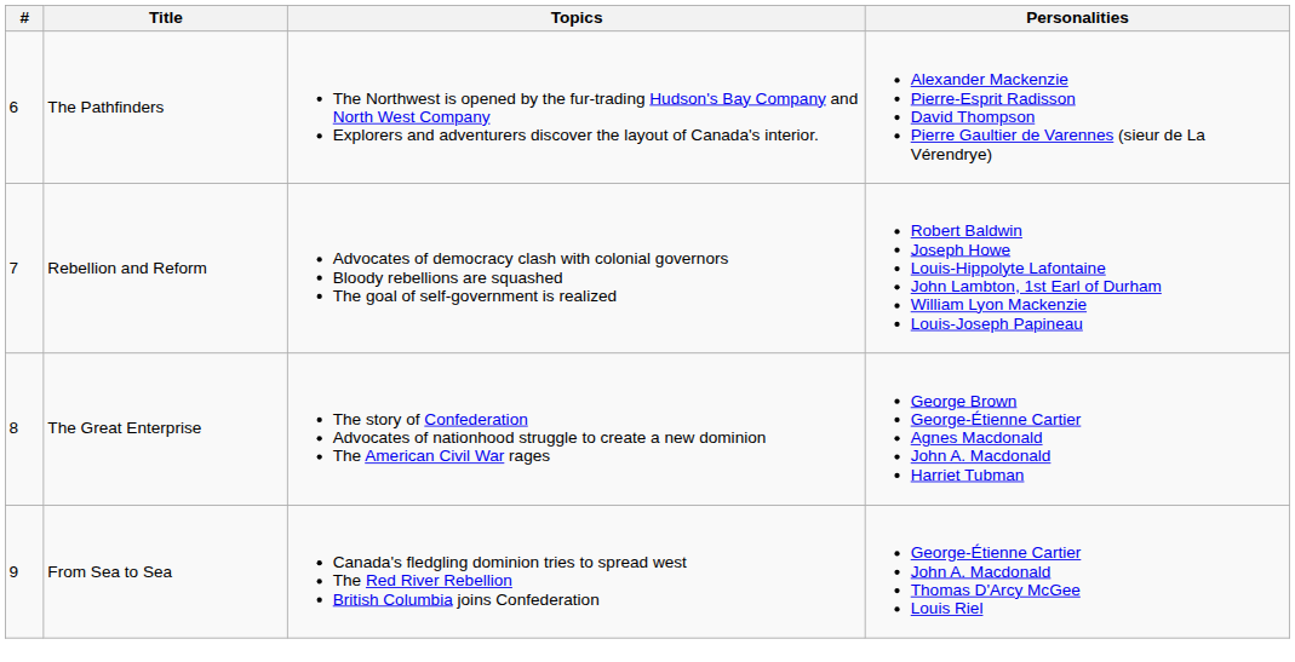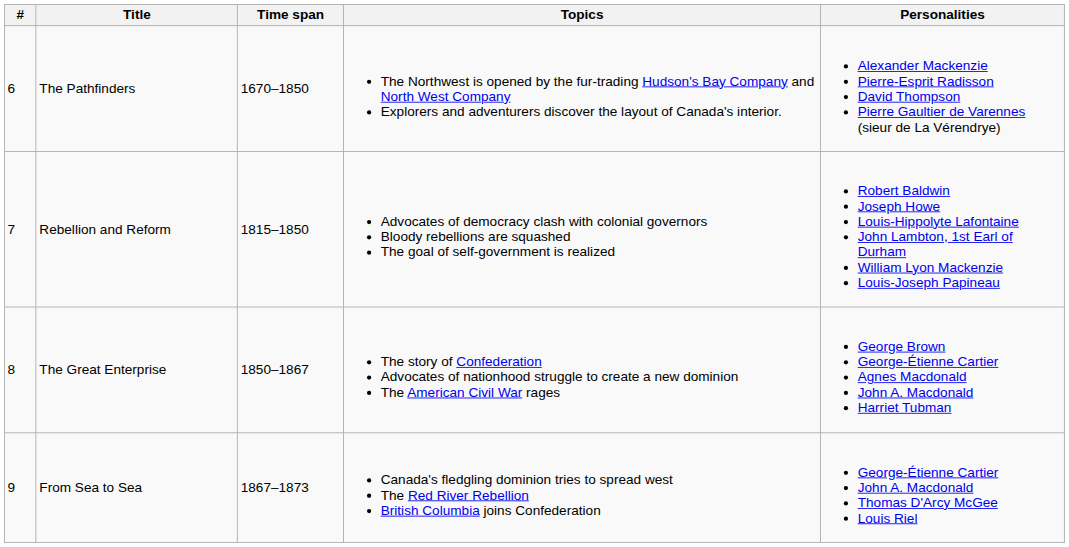 <table class="wikitable">
 <tr>
 <th style="width:3%;">#</th>
 <th style="width:19%;">Title</th>
+<th style="width:10%;">Time span</th>
 <th style="width:45%;">Topics</th>
 <th style="width:33%;">Personalities</th>
 </tr>
 <tr>
 <td>6</td>
 <td>The Pathfinders</td>
+<td>1670–1850</td>
 <td><br><ul><li>The Northwest is opened by the fur-trading <a href='#'>Hudson's Bay Company</a> and <a href='#'>North West Company</a></li><li>Explorers and adventurers discover the layout of Canada's interior.</li></ul></td>
 <td><br><ul><li><a href='#'>Alexander Mackenzie</a></li><li><a href='#'>Pierre-Esprit Radisson</a></li><li><a href='#'>David Thompson</a></li><li><a href='#'>Pierre Gaultier de Varennes</a> (sieur de La Vérendrye)</li></ul></td>
 </tr>
 <tr>
 <td>7</td>
 <td>Rebellion and Reform</td>
+<td>1815–1850</td>
 <td><br><ul><li>Advocates of democracy clash with colonial governors</li><li>Bloody rebellions are squashed</li><li>The goal of self-government is realized</li></ul></td>
 <td><br><ul><li><a href='#'>Robert Baldwin</a></li><li><a href='#'>Joseph Howe</a></li><li><a href='#'>Louis-Hippolyte Lafontaine</a></li><li><a href='#'>John Lambton, 1st Earl of Durham</a></li><li><a href='#'>William Lyon Mackenzie</a></li><li><a href='#'>Louis-Joseph Papineau</a></li></ul></td>
 </tr>
 <tr>
 <td>8</td>
 <td>The Great Enterprise</td>
+<td>1850–1867</td>
 <td><br><ul><li>The story of <a href='#'>Confederation</a></li><li>Advocates of nationhood struggle to create a new dominion</li><li>The <a href='#'>American Civil War</a> rages</li></ul></td>
 <td><br><ul><li><a href='#'>George Brown</a></li><li><a href='#'>George-Étienne Cartier</a></li><li><a href='#'>Agnes Macdonald</a></li><li><a href='#'>John A. Macdonald</a></li><li><a href='#'>Harriet Tubman</a></li></ul></td>
 </tr>
 <tr>
 <td>9</td>
 <td>From Sea to Sea</td>
+<td>1867–1873</td>
 <td><br><ul><li>Canada's fledgling dominion tries to spread west</li><li>The <a href='#'>Red River Rebellion</a></li><li><a href='#'>British Columbia</a> joins Confederation</li></ul></td>
 <td><br><ul><li><a href='#'>George-Étienne Cartier</a></li><li><a href='#'>John A. Macdonald</a></li><li><a href='#'>Thomas D'Arcy McGee</a></li><li><a href='#'>Louis Riel</a></li></ul></td>
 </tr>
 </table>
